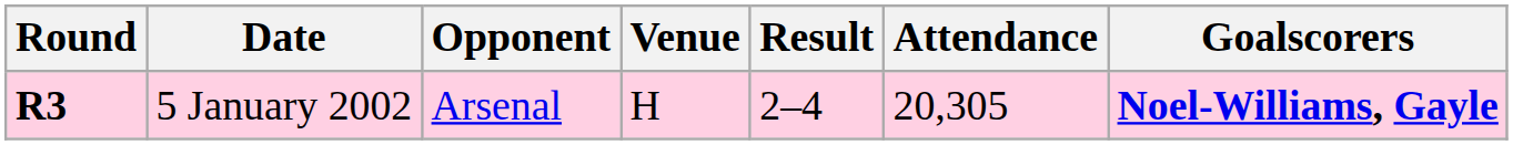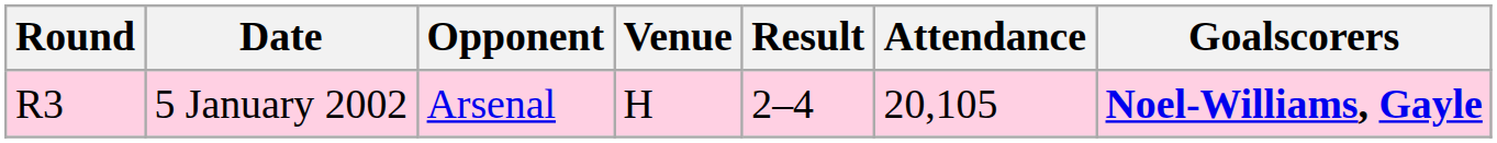 <table class="wikitable">
 <tr>
 <th>Round</th>
 <th>Date</th>
 <th>Opponent</th>
 <th>Venue</th>
 <th>Result</th>
 <th>Attendance</th>
 <th>Goalscorers</th>
 </tr>
 <tr style="background-color: #ffd0e3;">
-<td><strong>R3</strong></td>
+<td>R3</td>
 <td>5 January 2002</td>
 <td><a href='#'>Arsenal</a></td>
 <td>H</td>
 <td>2–4</td>
-<td>20,305</td>
+<td>20,105</td>
 <td><strong><a href='#'>Noel-Williams</a>, <a href='#'>Gayle</a></strong></td>
 </tr>
 </table>
